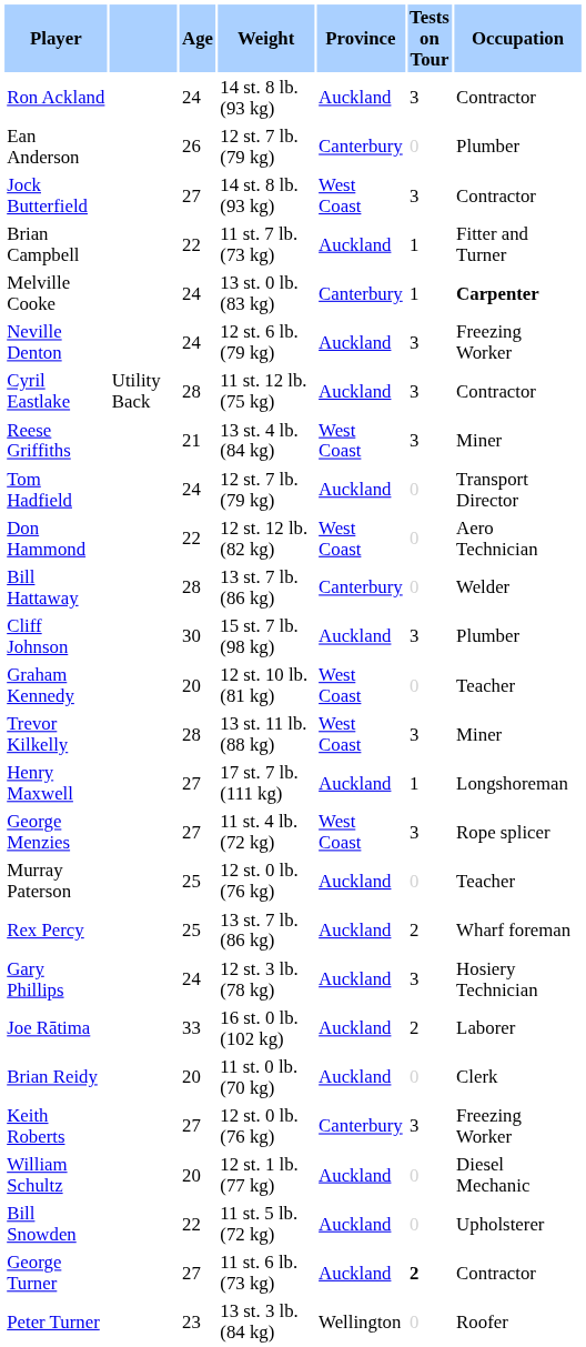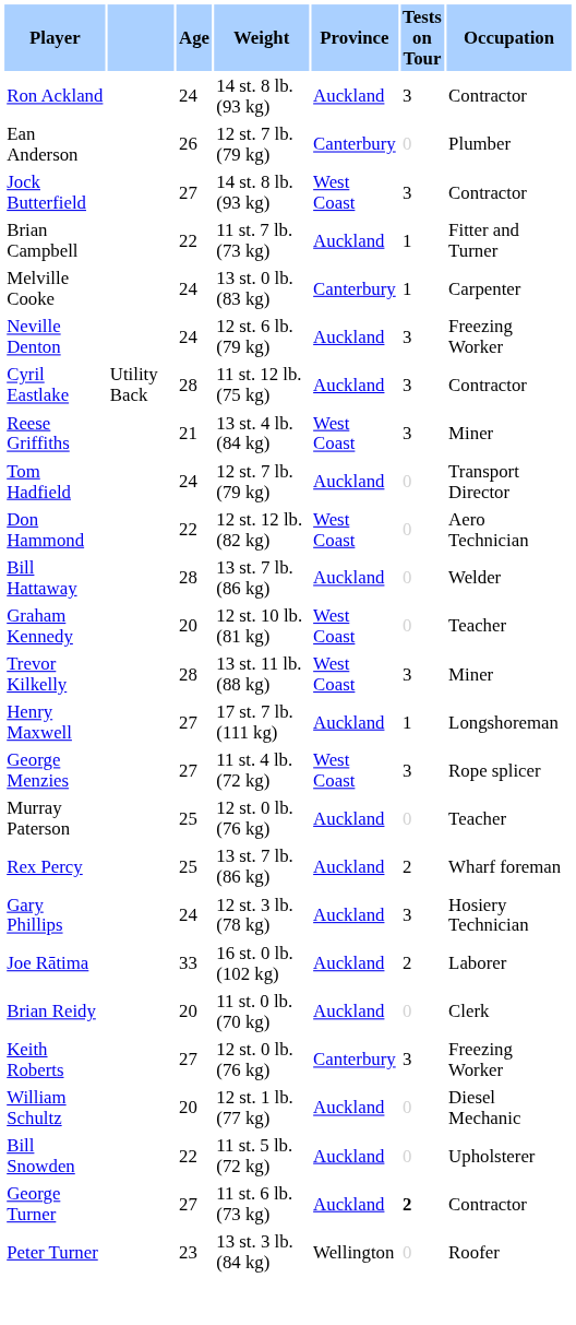 <table class="sortable" border="0" cellspacing="2" cellpadding="2" style="width:80%;" style="text-align:center;">
 <tr style="background:#AAD0FF">
 <th>Player</th>
 <th></th>
 <th>Age</th>
 <th>Weight</th>
 <th>Province</th>
 <th>Tests<br>on<br>Tour</th>
 <th>Occupation</th>
 </tr>
 <tr>
 <td align=left><a href='#'>Ron Ackland</a></td>
 <td></td>
 <td>24</td>
 <td>14 st. 8 lb. (93 kg)</td>
 <td align=left> <a href='#'>Auckland</a></td>
 <td>3</td>
 <td align=left>Contractor</td>
 </tr>
 <tr>
 <td align=left>Ean Anderson</td>
 <td></td>
 <td>26</td>
 <td>12 st. 7 lb. (79 kg)</td>
 <td align=left> <a href='#'>Canterbury</a></td>
 <td style="color:lightgray">0</td>
 <td align=left>Plumber</td>
 </tr>
 <tr>
 <td align=left><a href='#'>Jock Butterfield</a></td>
 <td></td>
 <td>27</td>
 <td>14 st. 8 lb. (93 kg)</td>
 <td align=left> <a href='#'>West Coast</a></td>
 <td>3</td>
 <td align=left>Contractor</td>
 </tr>
 <tr>
 <td align=left>Brian Campbell</td>
 <td></td>
 <td>22</td>
 <td>11 st. 7 lb. (73 kg)</td>
 <td align=left> <a href='#'>Auckland</a></td>
 <td>1</td>
 <td align=left>Fitter and Turner</td>
 </tr>
 <tr>
 <td align=left>Melville Cooke</td>
 <td></td>
 <td>24</td>
 <td>13 st. 0 lb. (83 kg)</td>
 <td align=left> <a href='#'>Canterbury</a></td>
 <td>1</td>
-<td align=left><strong>Carpenter</strong></td>
+<td align=left>Carpenter</td>
 </tr>
 <tr>
 <td align=left><a href='#'>Neville Denton</a></td>
 <td></td>
 <td>24</td>
 <td>12 st. 6 lb. (79 kg)</td>
 <td align=left> <a href='#'>Auckland</a></td>
 <td>3</td>
 <td align=left>Freezing Worker</td>
 </tr>
 <tr>
 <td align=left><a href='#'>Cyril Eastlake</a></td>
 <td>Utility Back</td>
 <td>28</td>
 <td>11 st. 12 lb. (75 kg)</td>
 <td align=left> <a href='#'>Auckland</a></td>
 <td>3</td>
 <td align=left>Contractor</td>
 </tr>
 <tr>
 <td align=left><a href='#'>Reese Griffiths</a></td>
 <td></td>
 <td>21</td>
 <td>13 st. 4 lb. (84 kg)</td>
 <td align=left> <a href='#'>West Coast</a></td>
 <td>3</td>
 <td align=left>Miner</td>
 </tr>
 <tr>
 <td align=left><a href='#'>Tom Hadfield</a></td>
 <td></td>
 <td>24</td>
 <td>12 st. 7 lb. (79 kg)</td>
 <td align=left> <a href='#'>Auckland</a></td>
 <td style="color:lightgray">0</td>
 <td align=left>Transport Director</td>
 </tr>
 <tr>
 <td align=left><a href='#'>Don Hammond</a></td>
 <td></td>
 <td>22</td>
 <td>12 st. 12 lb. (82 kg)</td>
 <td align=left> <a href='#'>West Coast</a></td>
 <td style="color:lightgray">0</td>
 <td align=left>Aero Technician</td>
 </tr>
 <tr>
 <td align=left><a href='#'>Bill Hattaway</a></td>
 <td></td>
 <td>28</td>
 <td>13 st. 7 lb. (86 kg)</td>
-<td align=left> <a href='#'>Canterbury</a></td>
+<td align=left> <a href='#'>Auckland</a></td>
 <td style="color:lightgray">0</td>
 <td align=left>Welder</td>
-</tr>
-<tr>
-<td align=left><a href='#'>Cliff Johnson</a></td>
-<td></td>
-<td>30</td>
-<td>15 st. 7 lb. (98 kg)</td>
-<td align=left> <a href='#'>Auckland</a></td>
-<td>3</td>
-<td align=left>Plumber</td>
 </tr>
 <tr>
 <td align=left><a href='#'>Graham Kennedy</a></td>
 <td></td>
 <td>20</td>
 <td>12 st. 10 lb. (81 kg)</td>
 <td align=left> <a href='#'>West Coast</a></td>
 <td style="color:lightgray">0</td>
 <td align=left>Teacher</td>
 </tr>
 <tr>
 <td align=left><a href='#'>Trevor Kilkelly</a></td>
 <td></td>
 <td>28</td>
 <td>13 st. 11 lb. (88 kg)</td>
 <td align=left> <a href='#'>West Coast</a></td>
 <td>3</td>
 <td align=left>Miner</td>
 </tr>
 <tr>
 <td align=left><a href='#'>Henry Maxwell</a></td>
 <td></td>
 <td>27</td>
 <td>17 st. 7 lb. (111 kg)</td>
 <td align=left> <a href='#'>Auckland</a></td>
 <td>1</td>
 <td align=left>Longshoreman</td>
 </tr>
 <tr>
 <td align=left><a href='#'>George Menzies</a></td>
 <td></td>
 <td>27</td>
 <td>11 st. 4 lb. (72 kg)</td>
 <td align=left> <a href='#'>West Coast</a></td>
 <td>3</td>
 <td align=left>Rope splicer</td>
 </tr>
 <tr>
 <td align=left>Murray Paterson</td>
 <td></td>
 <td>25</td>
 <td>12 st. 0 lb. (76 kg)</td>
 <td align=left> <a href='#'>Auckland</a></td>
 <td style="color:lightgray">0</td>
 <td align=left>Teacher</td>
 </tr>
 <tr>
 <td align=left><a href='#'>Rex Percy</a></td>
 <td></td>
 <td>25</td>
 <td>13 st. 7 lb. (86 kg)</td>
 <td align=left> <a href='#'>Auckland</a></td>
 <td>2</td>
 <td align=left>Wharf foreman</td>
 </tr>
 <tr>
 <td align=left><a href='#'>Gary Phillips</a></td>
 <td></td>
 <td>24</td>
 <td>12 st. 3 lb. (78 kg)</td>
 <td align=left> <a href='#'>Auckland</a></td>
 <td>3</td>
 <td align=left>Hosiery Technician</td>
 </tr>
 <tr>
 <td align=left><a href='#'>Joe Rātima</a></td>
 <td></td>
 <td>33</td>
 <td>16 st. 0 lb. (102 kg)</td>
 <td align=left> <a href='#'>Auckland</a></td>
 <td>2</td>
 <td align=left>Laborer</td>
 </tr>
 <tr>
 <td align=left><a href='#'>Brian Reidy</a></td>
 <td></td>
 <td>20</td>
 <td>11 st. 0 lb. (70 kg)</td>
 <td align=left> <a href='#'>Auckland</a></td>
 <td style="color:lightgray">0</td>
 <td align=left>Clerk</td>
 </tr>
 <tr>
 <td align=left><a href='#'>Keith Roberts</a></td>
 <td></td>
 <td>27</td>
 <td>12 st. 0 lb. (76 kg)</td>
 <td align=left> <a href='#'>Canterbury</a></td>
 <td>3</td>
 <td align=left>Freezing Worker</td>
 </tr>
 <tr>
 <td align=left><a href='#'>William Schultz</a></td>
 <td></td>
 <td>20</td>
 <td>12 st. 1 lb. (77 kg)</td>
 <td align=left> <a href='#'>Auckland</a></td>
 <td style="color:lightgray">0</td>
 <td align=left>Diesel Mechanic</td>
 </tr>
 <tr>
 <td align=left><a href='#'>Bill Snowden</a></td>
 <td></td>
 <td>22</td>
 <td>11 st. 5 lb. (72 kg)</td>
 <td align=left> <a href='#'>Auckland</a></td>
 <td style="color:lightgray">0</td>
 <td align=left>Upholsterer</td>
 </tr>
 <tr>
 <td align=left><a href='#'>George Turner</a></td>
 <td></td>
 <td>27</td>
 <td>11 st. 6 lb. (73 kg)</td>
 <td align=left> <a href='#'>Auckland</a></td>
 <td><strong>2</strong></td>
 <td align=left>Contractor</td>
 </tr>
 <tr>
 <td align=left><a href='#'>Peter Turner</a></td>
 <td></td>
 <td>23</td>
 <td>13 st. 3 lb. (84 kg)</td>
 <td align=left> Wellington</td>
 <td style="color:lightgray">0</td>
 <td align=left>Roofer</td>
 </tr>
 </table>
